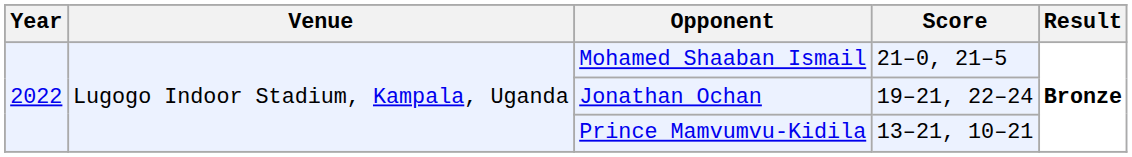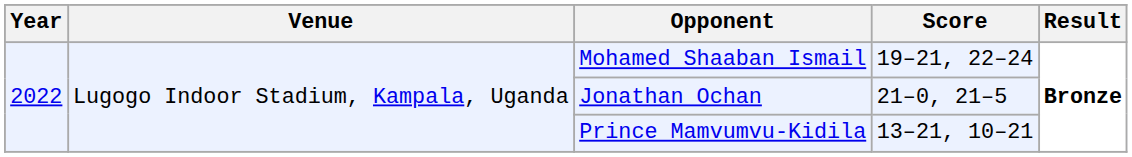 <table class="sortable wikitable" style="font-size: 90%;">
 <tr>
 <th>Year</th>
 <th>Venue</th>
 <th>Opponent</th>
 <th>Score</th>
 <th>Result</th>
 </tr>
 <tr style="background:#ECF2FF">
 <td rowspan="3" align="center"><a href='#'>2022</a></td>
 <td rowspan="3" align="left">Lugogo Indoor Stadium, <a href='#'>Kampala</a>, Uganda</td>
 <td> <a href='#'>Mohamed Shaaban Ismail</a></td>
-<td>21–0, 21–5</td>
+<td>19–21, 22–24</td>
 <td rowspan="3" style="text-align:left; background:white"> <strong>Bronze</strong></td>
 </tr>
 <tr style="background:#ECF2FF">
 <td> <a href='#'>Jonathan Ochan</a></td>
-<td>19–21, 22–24</td>
+<td>21–0, 21–5</td>
 </tr>
 <tr style="background:#ECF2FF">
 <td> <a href='#'>Prince Mamvumvu-Kidila</a></td>
 <td>13–21, 10–21</td>
 </tr>
 </table>
